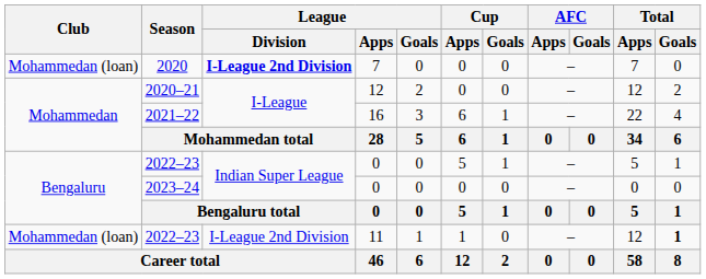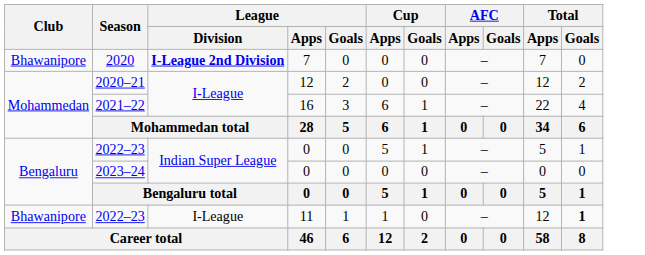 <table class="wikitable" style="text-align: center;">
 <tr>
 <th rowspan="2">Club</th>
 <th rowspan="2">Season</th>
 <th colspan="3">League</th>
 <th colspan="2">Cup</th>
 <th colspan="2"><a href='#'>AFC</a></th>
 <th colspan="2">Total</th>
 </tr>
 <tr>
 <th>Division</th>
 <th>Apps</th>
 <th>Goals</th>
 <th>Apps</th>
 <th>Goals</th>
 <th>Apps</th>
 <th>Goals</th>
 <th>Apps</th>
 <th>Goals</th>
 </tr>
 <tr>
-<td rowspan="1"><a href='#'>Mohammedan</a> (loan)</td>
+<td rowspan="1"><a href='#'>Bhawanipore</a></td>
 <td><a href='#'>2020</a></td>
 <td rowspan="1"><strong><a href='#'>I-League 2nd Division</a></strong></td>
 <td>7</td>
 <td>0</td>
 <td>0</td>
 <td>0</td>
 <td colspan="2">–</td>
 <td>7</td>
 <td>0</td>
 </tr>
 <tr>
 <td rowspan="3"><a href='#'>Mohammedan</a></td>
 <td><a href='#'>2020–21</a></td>
 <td rowspan="2"><a href='#'>I-League</a></td>
 <td>12</td>
 <td>2</td>
 <td>0</td>
 <td>0</td>
 <td colspan="2">–</td>
 <td>12</td>
 <td>2</td>
 </tr>
 <tr>
 <td><a href='#'>2021–22</a></td>
 <td>16</td>
 <td>3</td>
 <td>6</td>
 <td>1</td>
 <td colspan="2">–</td>
 <td>22</td>
 <td>4</td>
 </tr>
 <tr>
 <th colspan="2">Mohammedan total</th>
 <th>28</th>
 <th>5</th>
 <th>6</th>
 <th>1</th>
 <th>0</th>
 <th>0</th>
 <th>34</th>
 <th>6</th>
 </tr>
 <tr>
 <td rowspan="3"><a href='#'>Bengaluru</a></td>
 <td><a href='#'>2022–23</a></td>
 <td rowspan="2"><a href='#'>Indian Super League</a></td>
 <td>0</td>
 <td>0</td>
 <td>5</td>
 <td>1</td>
 <td colspan="2">–</td>
 <td>5</td>
 <td>1</td>
 </tr>
 <tr>
 <td><a href='#'>2023–24</a></td>
 <td>0</td>
 <td>0</td>
 <td>0</td>
 <td>0</td>
 <td colspan="2">–</td>
 <td>0</td>
 <td>0</td>
 </tr>
 <tr>
 <th colspan="2">Bengaluru total</th>
 <th>0</th>
 <th>0</th>
 <th>5</th>
 <th>1</th>
 <th>0</th>
 <th>0</th>
 <th>5</th>
 <th>1</th>
 </tr>
 <tr>
-<td rowspan="1"><a href='#'>Mohammedan</a> (loan)</td>
+<td rowspan="1"><a href='#'>Bhawanipore</a></td>
 <td><a href='#'>2022–23</a></td>
-<td rowspan="1"><a href='#'>I-League 2nd Division</a></td>
+<td rowspan="1">I-League</td>
 <td>11</td>
 <td>1</td>
 <td>1</td>
 <td>0</td>
 <td colspan="2">–</td>
 <td>12</td>
 <td><strong>1</strong></td>
 </tr>
 <tr>
 <th colspan="3">Career total</th>
 <th>46</th>
 <th>6</th>
 <th>12</th>
 <th>2</th>
 <th>0</th>
 <th>0</th>
 <th>58</th>
 <th>8</th>
 </tr>
 </table>
